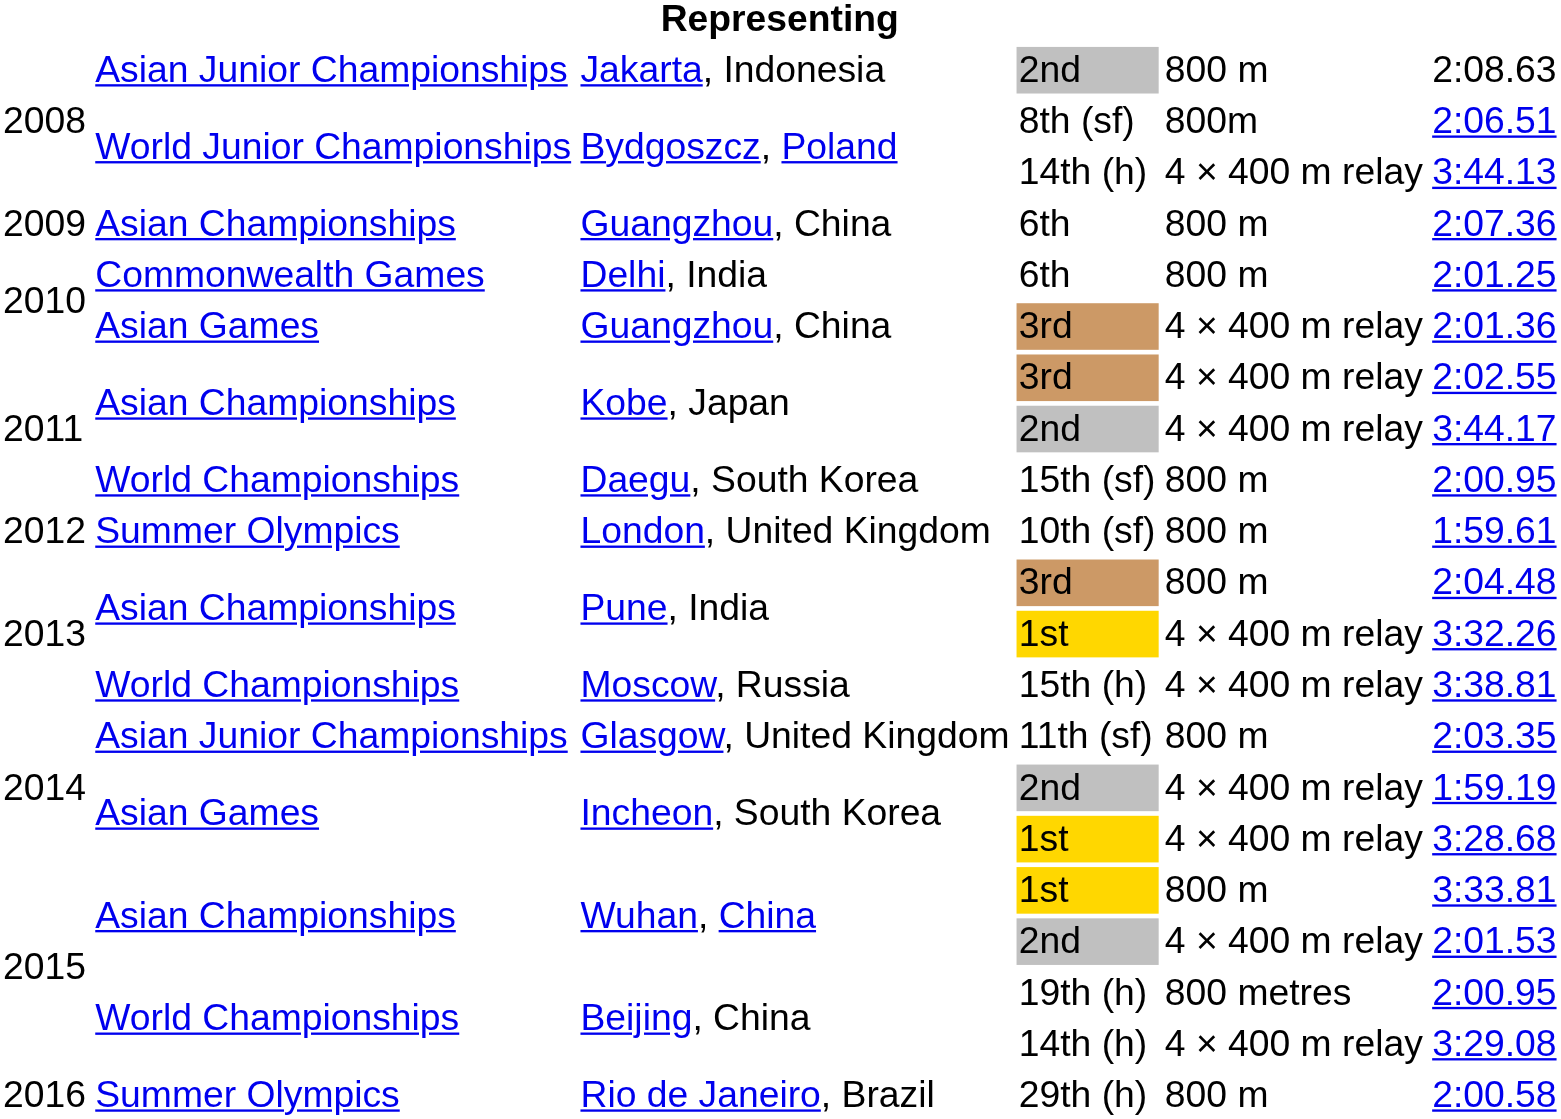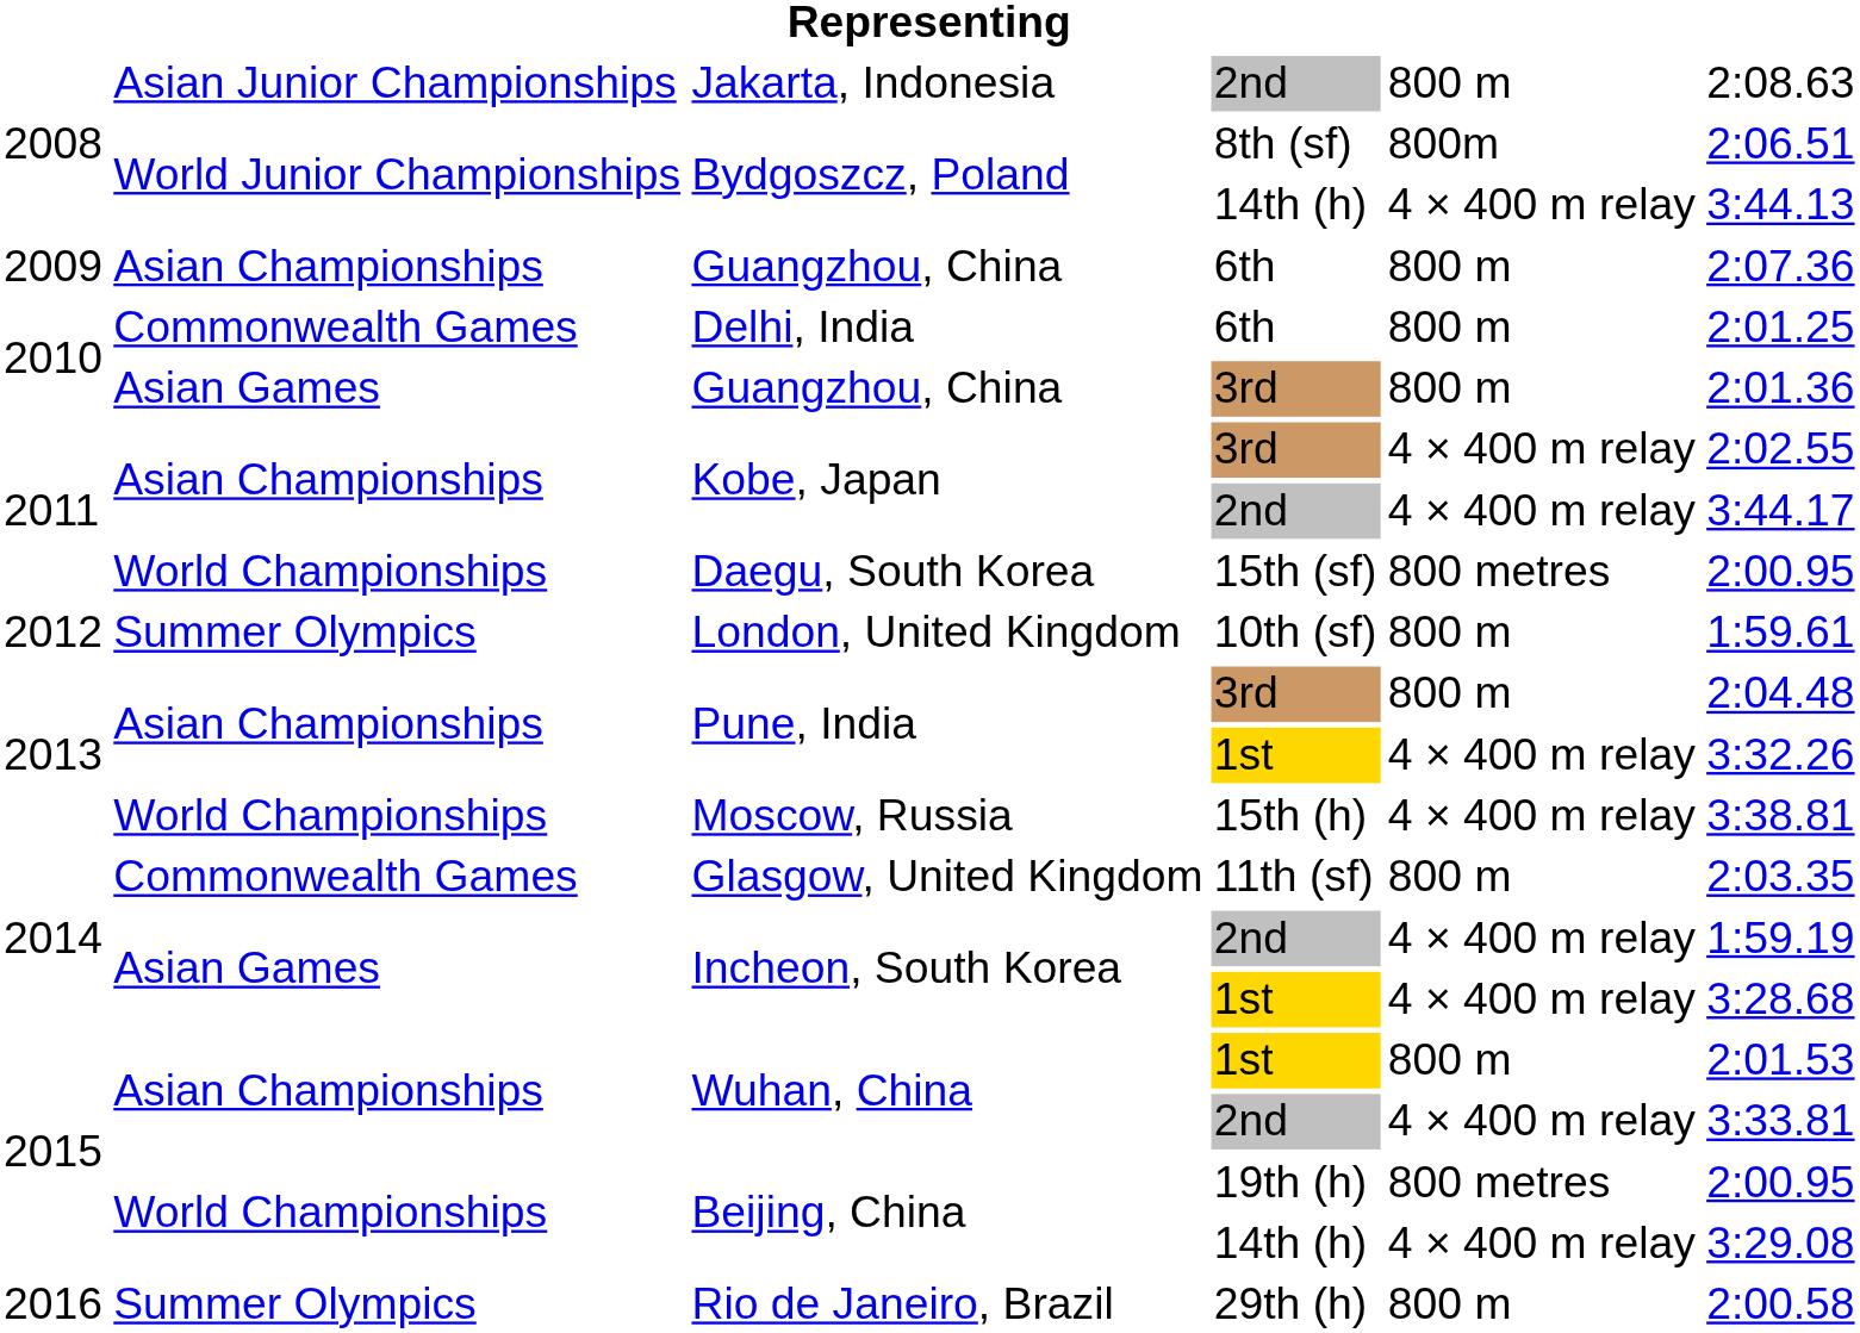 <table>
 <tr>
 <th colspan="6">Representing </th>
 </tr>
 <tr>
 <td rowspan=3>2008</td>
 <td><a href='#'>Asian Junior Championships</a></td>
 <td><a href='#'>Jakarta</a>, Indonesia</td>
 <td style="background:silver;">2nd</td>
 <td>800 m</td>
 <td>2:08.63</td>
 </tr>
 <tr>
 <td rowspan=2><a href='#'>World Junior Championships</a></td>
 <td rowspan=2><a href='#'>Bydgoszcz</a>, <a href='#'>Poland</a></td>
 <td>8th (sf)</td>
 <td>800m</td>
 <td><a href='#'>2:06.51</a></td>
 </tr>
 <tr>
 <td>14th (h)</td>
 <td>4 × 400 m relay</td>
 <td><a href='#'>3:44.13</a></td>
 </tr>
 <tr>
 <td>2009</td>
 <td><a href='#'>Asian Championships</a></td>
 <td><a href='#'>Guangzhou</a>, China</td>
 <td>6th</td>
 <td>800 m</td>
 <td><a href='#'>2:07.36</a></td>
 </tr>
 <tr>
 <td rowspan=2>2010</td>
 <td><a href='#'>Commonwealth Games</a></td>
 <td><a href='#'>Delhi</a>, India</td>
 <td>6th</td>
 <td>800 m</td>
 <td><a href='#'>2:01.25</a></td>
 </tr>
 <tr>
 <td><a href='#'>Asian Games</a></td>
 <td><a href='#'>Guangzhou</a>, China</td>
 <td style="background:#c96;">3rd</td>
-<td>4 × 400 m relay</td>
+<td>800 m</td>
 <td><a href='#'>2:01.36</a></td>
 </tr>
 <tr>
 <td rowspan=3>2011</td>
 <td rowspan=2><a href='#'>Asian Championships</a></td>
 <td rowspan=2><a href='#'>Kobe</a>, Japan</td>
 <td style="background:#c96;">3rd</td>
 <td>4 × 400 m relay</td>
 <td><a href='#'>2:02.55</a></td>
 </tr>
 <tr>
 <td style="background:silver;">2nd</td>
 <td>4 × 400 m relay</td>
 <td><a href='#'>3:44.17</a></td>
 </tr>
 <tr>
 <td><a href='#'>World Championships</a></td>
 <td><a href='#'>Daegu</a>, South Korea</td>
 <td>15th (sf)</td>
-<td>800 m</td>
+<td>800 metres</td>
 <td><a href='#'>2:00.95</a></td>
 </tr>
 <tr>
 <td>2012</td>
 <td><a href='#'>Summer Olympics</a></td>
 <td><a href='#'>London</a>, United Kingdom</td>
 <td>10th (sf)</td>
 <td>800 m</td>
 <td><a href='#'>1:59.61</a></td>
 </tr>
 <tr>
 <td rowspan=3>2013</td>
 <td rowspan=2><a href='#'>Asian Championships</a></td>
 <td rowspan=2><a href='#'>Pune</a>, India</td>
 <td style="background:#c96;">3rd</td>
 <td>800 m</td>
 <td><a href='#'>2:04.48</a></td>
 </tr>
 <tr>
 <td style="background:gold;">1st</td>
 <td>4 × 400 m relay</td>
 <td><a href='#'>3:32.26</a></td>
 </tr>
 <tr>
 <td><a href='#'>World Championships</a></td>
 <td><a href='#'>Moscow</a>, Russia</td>
 <td>15th (h)</td>
 <td>4 × 400 m relay</td>
 <td><a href='#'>3:38.81</a></td>
 </tr>
 <tr>
 <td rowspan=3>2014</td>
-<td><a href='#'>Asian Junior Championships</a></td>
+<td><a href='#'>Commonwealth Games</a></td>
 <td><a href='#'>Glasgow</a>, United Kingdom</td>
 <td>11th (sf)</td>
 <td>800 m</td>
 <td><a href='#'>2:03.35</a></td>
 </tr>
 <tr>
 <td rowspan=2><a href='#'>Asian Games</a></td>
 <td rowspan=2><a href='#'>Incheon</a>, South Korea</td>
 <td style="background:silver;">2nd</td>
 <td>4 × 400 m relay</td>
 <td><a href='#'>1:59.19</a></td>
 </tr>
 <tr>
 <td style="background:gold;">1st</td>
 <td>4 × 400 m relay</td>
 <td><a href='#'>3:28.68</a> </td>
 </tr>
 <tr>
 <td rowspan=4>2015</td>
 <td rowspan=2><a href='#'>Asian Championships</a></td>
 <td rowspan=2><a href='#'>Wuhan</a>, <a href='#'>China</a></td>
 <td style="background:gold;">1st</td>
 <td>800 m</td>
-<td><a href='#'>3:33.81</a></td>
+<td><a href='#'>2:01.53</a></td>
 </tr>
 <tr>
 <td style="background:silver;">2nd</td>
 <td>4 × 400 m relay</td>
-<td><a href='#'>2:01.53</a></td>
+<td><a href='#'>3:33.81</a></td>
 </tr>
 <tr>
 <td rowspan=2><a href='#'>World Championships</a></td>
 <td rowspan=2><a href='#'>Beijing</a>, China</td>
 <td>19th (h)</td>
 <td>800 metres</td>
 <td><a href='#'>2:00.95</a></td>
 </tr>
 <tr>
 <td>14th (h)</td>
 <td>4 × 400 m relay</td>
 <td><a href='#'>3:29.08</a></td>
 </tr>
 <tr>
 <td>2016</td>
 <td><a href='#'>Summer Olympics</a></td>
 <td><a href='#'>Rio de Janeiro</a>, Brazil</td>
 <td>29th (h)</td>
 <td>800 m</td>
 <td><a href='#'>2:00.58</a></td>
 </tr>
 </table>
